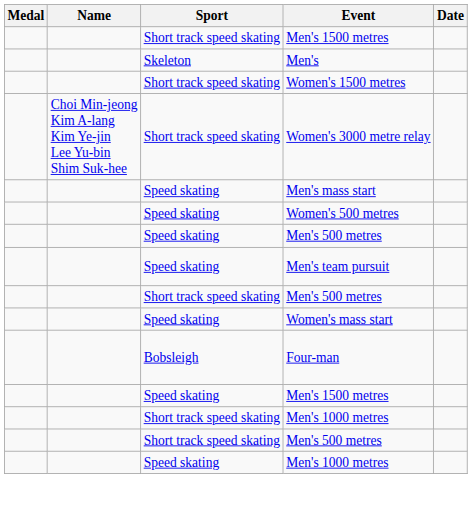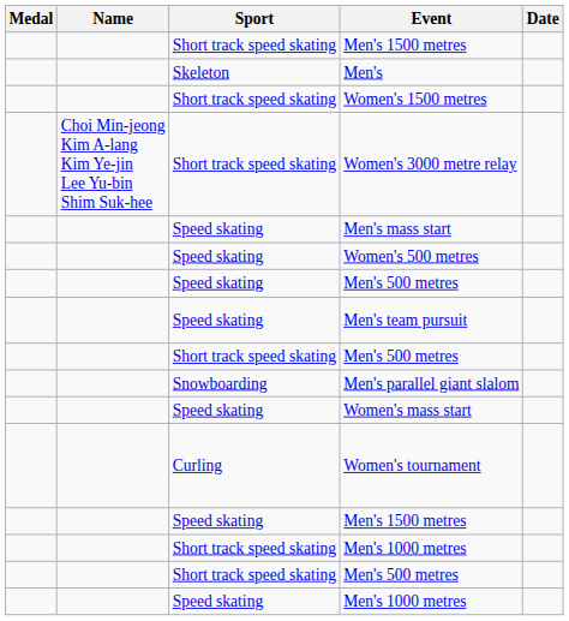 <table class="wikitable sortable" style="font-size:95%">
 <tr>
 <th>Medal</th>
 <th>Name</th>
 <th>Sport</th>
 <th>Event</th>
 <th>Date</th>
 </tr>
 <tr>
 <td></td>
 <td></td>
 <td><a href='#'>Short track speed skating</a></td>
 <td><a href='#'>Men's 1500 metres</a></td>
 <td></td>
 </tr>
 <tr>
 <td></td>
 <td></td>
 <td><a href='#'>Skeleton</a></td>
 <td><a href='#'>Men's</a></td>
 <td></td>
 </tr>
 <tr>
 <td></td>
 <td></td>
 <td><a href='#'>Short track speed skating</a></td>
 <td><a href='#'>Women's 1500 metres</a></td>
 <td></td>
 </tr>
 <tr>
 <td></td>
 <td><a href='#'>Choi Min-jeong</a><br><a href='#'>Kim A-lang</a><br><a href='#'>Kim Ye-jin</a><br><a href='#'>Lee Yu-bin</a><br><a href='#'>Shim Suk-hee</a></td>
 <td><a href='#'>Short track speed skating</a></td>
 <td><a href='#'>Women's 3000 metre relay</a></td>
 <td></td>
 </tr>
 <tr>
 <td></td>
 <td></td>
 <td><a href='#'>Speed skating</a></td>
 <td><a href='#'>Men's mass start</a></td>
 <td></td>
 </tr>
 <tr>
 <td></td>
 <td></td>
 <td><a href='#'>Speed skating</a></td>
 <td><a href='#'>Women's 500 metres</a></td>
 <td></td>
 </tr>
 <tr>
 <td></td>
 <td></td>
 <td><a href='#'>Speed skating</a></td>
 <td><a href='#'>Men's 500 metres</a></td>
 <td></td>
 </tr>
 <tr>
 <td></td>
 <td><br><br></td>
 <td><a href='#'>Speed skating</a></td>
 <td><a href='#'>Men's team pursuit</a></td>
 <td></td>
 </tr>
 <tr>
 <td></td>
 <td></td>
 <td><a href='#'>Short track speed skating</a></td>
 <td><a href='#'>Men's 500 metres</a></td>
 <td></td>
 </tr>
 <tr>
 <td></td>
 <td></td>
+<td><a href='#'>Snowboarding</a></td>
+<td><a href='#'>Men's parallel giant slalom</a></td>
+<td></td>
+</tr>
+<tr>
+<td></td>
+<td></td>
 <td><a href='#'>Speed skating</a></td>
 <td><a href='#'>Women's mass start</a></td>
 <td></td>
 </tr>
 <tr>
 <td></td>
-<td><br><br><br></td>
-<td><a href='#'>Bobsleigh</a></td>
-<td><a href='#'>Four-man</a></td>
+<td><br><br><br><br></td>
+<td><a href='#'>Curling</a></td>
+<td><a href='#'>Women's tournament</a></td>
 <td></td>
 </tr>
 <tr>
 <td></td>
 <td></td>
 <td><a href='#'>Speed skating</a></td>
 <td><a href='#'>Men's 1500 metres</a></td>
 <td></td>
 </tr>
 <tr>
 <td></td>
 <td></td>
 <td><a href='#'>Short track speed skating</a></td>
 <td><a href='#'>Men's 1000 metres</a></td>
 <td></td>
 </tr>
 <tr>
 <td></td>
 <td></td>
 <td><a href='#'>Short track speed skating</a></td>
 <td><a href='#'>Men's 500 metres</a></td>
 <td></td>
 </tr>
 <tr>
 <td></td>
 <td></td>
 <td><a href='#'>Speed skating</a></td>
 <td><a href='#'>Men's 1000 metres</a></td>
 <td></td>
 </tr>
 </table>
